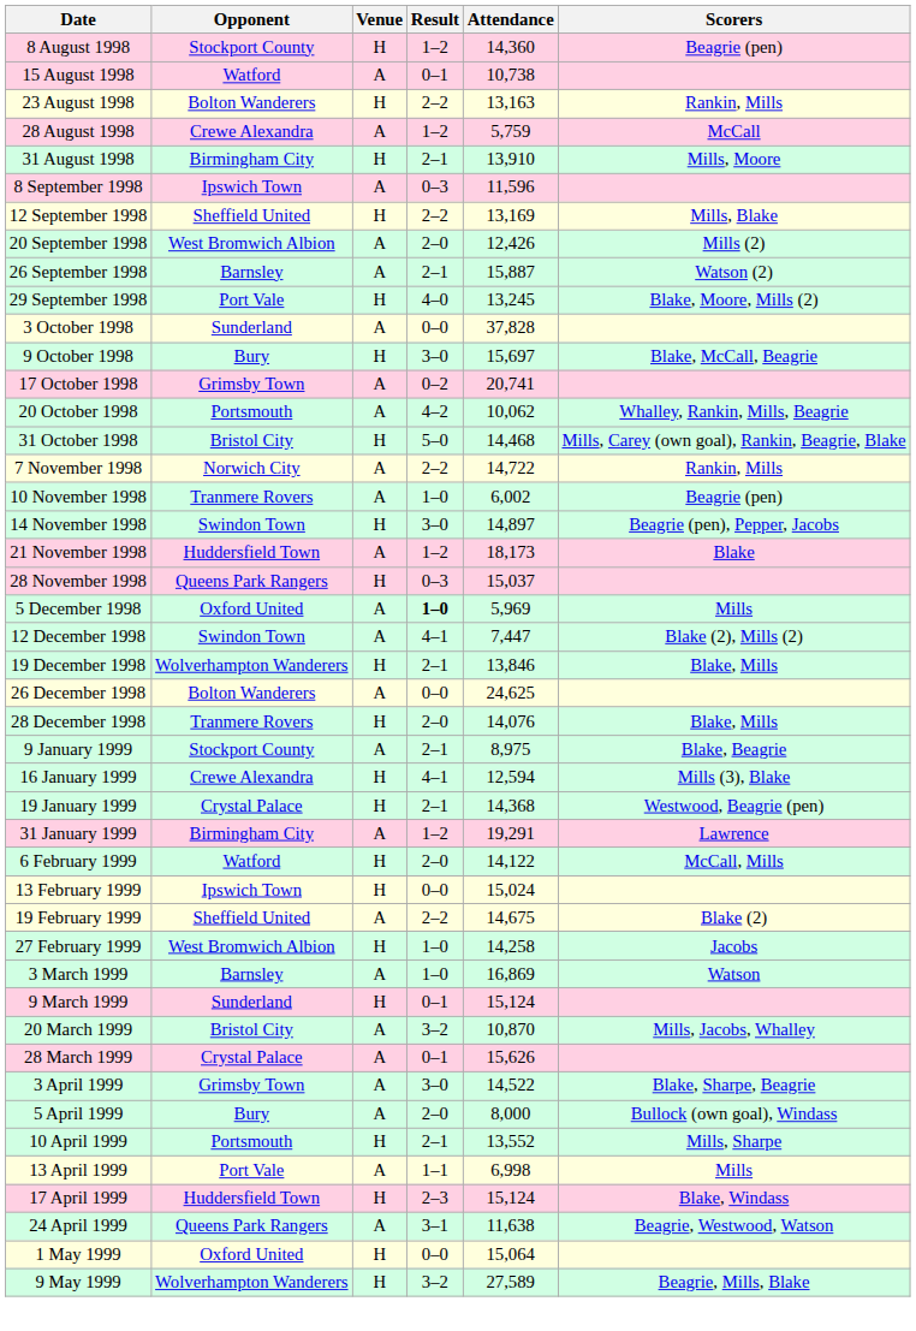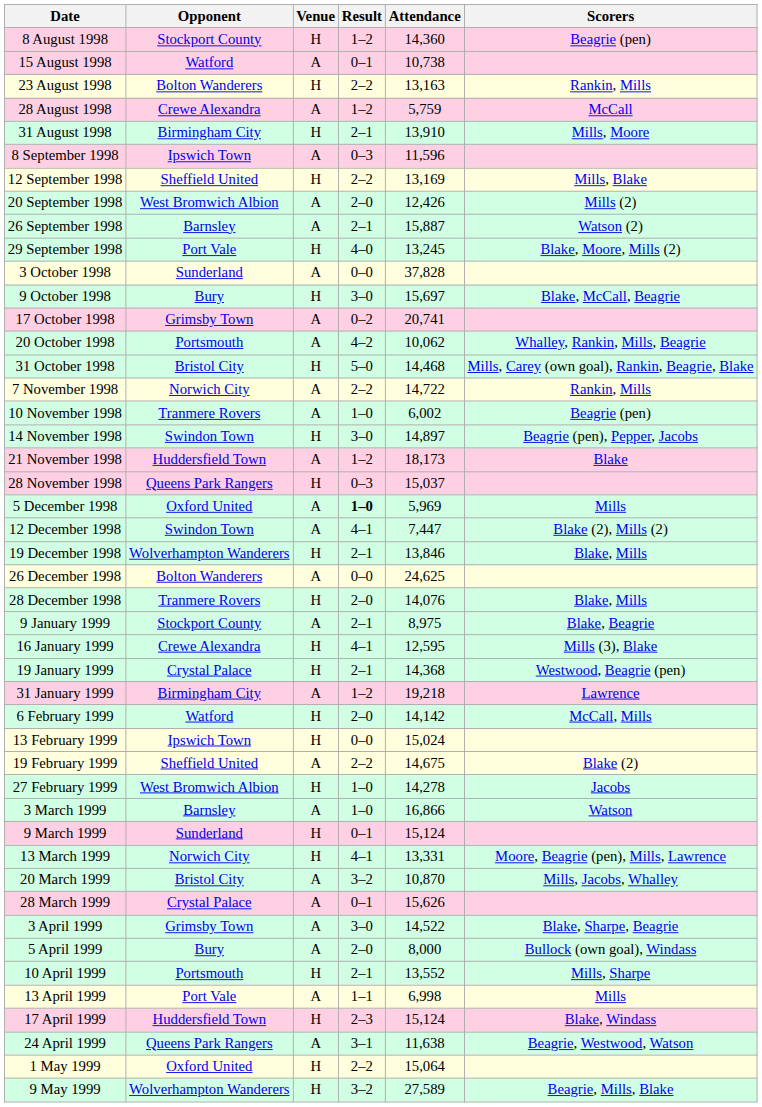 <table class="wikitable sortable" style="font-size:100%; text-align:center">
 <tr>
 <th>Date</th>
 <th>Opponent</th>
 <th>Venue</th>
 <th>Result</th>
 <th>Attendance</th>
 <th>Scorers</th>
 </tr>
 <tr style="background-color: #ffd0e3;">
 <td>8 August 1998</td>
 <td><a href='#'>Stockport County</a></td>
 <td>H</td>
 <td>1–2</td>
 <td>14,360</td>
 <td><a href='#'>Beagrie</a> (pen)</td>
 </tr>
 <tr style="background-color: #ffd0e3;">
 <td>15 August 1998</td>
 <td><a href='#'>Watford</a></td>
 <td>A</td>
 <td>0–1</td>
 <td>10,738</td>
 <td></td>
 </tr>
 <tr style="background-color: #ffffdd;">
 <td>23 August 1998</td>
 <td><a href='#'>Bolton Wanderers</a></td>
 <td>H</td>
 <td>2–2</td>
 <td>13,163</td>
 <td><a href='#'>Rankin</a>, <a href='#'>Mills</a></td>
 </tr>
 <tr style="background-color: #ffd0e3;">
 <td>28 August 1998</td>
 <td><a href='#'>Crewe Alexandra</a></td>
 <td>A</td>
 <td>1–2</td>
 <td>5,759</td>
 <td><a href='#'>McCall</a></td>
 </tr>
 <tr style="background-color: #d0ffe3;">
 <td>31 August 1998</td>
 <td><a href='#'>Birmingham City</a></td>
 <td>H</td>
 <td>2–1</td>
 <td>13,910</td>
 <td><a href='#'>Mills</a>, <a href='#'>Moore</a></td>
 </tr>
 <tr style="background-color: #ffd0e3;">
 <td>8 September 1998</td>
 <td><a href='#'>Ipswich Town</a></td>
 <td>A</td>
 <td>0–3</td>
 <td>11,596</td>
 <td></td>
 </tr>
 <tr style="background-color: #ffffdd;">
 <td>12 September 1998</td>
 <td><a href='#'>Sheffield United</a></td>
 <td>H</td>
 <td>2–2</td>
 <td>13,169</td>
 <td><a href='#'>Mills</a>, <a href='#'>Blake</a></td>
 </tr>
 <tr style="background-color: #d0ffe3;">
 <td>20 September 1998</td>
 <td><a href='#'>West Bromwich Albion</a></td>
 <td>A</td>
 <td>2–0</td>
 <td>12,426</td>
 <td><a href='#'>Mills</a> (2)</td>
 </tr>
 <tr style="background-color: #d0ffe3;">
 <td>26 September 1998</td>
 <td><a href='#'>Barnsley</a></td>
 <td>A</td>
 <td>2–1</td>
 <td>15,887</td>
 <td><a href='#'>Watson</a> (2)</td>
 </tr>
 <tr style="background-color: #d0ffe3;">
 <td>29 September 1998</td>
 <td><a href='#'>Port Vale</a></td>
 <td>H</td>
 <td>4–0</td>
 <td>13,245</td>
 <td><a href='#'>Blake</a>, <a href='#'>Moore</a>, <a href='#'>Mills</a> (2)</td>
 </tr>
 <tr style="background-color: #ffffdd;">
 <td>3 October 1998</td>
 <td><a href='#'>Sunderland</a></td>
 <td>A</td>
 <td>0–0</td>
 <td>37,828</td>
 <td></td>
 </tr>
 <tr style="background-color: #d0ffe3;">
 <td>9 October 1998</td>
 <td><a href='#'>Bury</a></td>
 <td>H</td>
 <td>3–0</td>
 <td>15,697</td>
 <td><a href='#'>Blake</a>, <a href='#'>McCall</a>, <a href='#'>Beagrie</a></td>
 </tr>
 <tr style="background-color: #ffd0e3;">
 <td>17 October 1998</td>
 <td><a href='#'>Grimsby Town</a></td>
 <td>A</td>
 <td>0–2</td>
 <td>20,741</td>
 <td></td>
 </tr>
 <tr style="background-color: #d0ffe3;">
 <td>20 October 1998</td>
 <td><a href='#'>Portsmouth</a></td>
 <td>A</td>
 <td>4–2</td>
 <td>10,062</td>
 <td><a href='#'>Whalley</a>, <a href='#'>Rankin</a>, <a href='#'>Mills</a>, <a href='#'>Beagrie</a></td>
 </tr>
 <tr style="background-color: #d0ffe3;">
 <td>31 October 1998</td>
 <td><a href='#'>Bristol City</a></td>
 <td>H</td>
 <td>5–0</td>
 <td>14,468</td>
 <td><a href='#'>Mills</a>, <a href='#'>Carey</a> (own goal), <a href='#'>Rankin</a>, <a href='#'>Beagrie</a>, <a href='#'>Blake</a></td>
 </tr>
 <tr style="background-color: #ffffdd;">
 <td>7 November 1998</td>
 <td><a href='#'>Norwich City</a></td>
 <td>A</td>
 <td>2–2</td>
 <td>14,722</td>
 <td><a href='#'>Rankin</a>, <a href='#'>Mills</a></td>
 </tr>
 <tr style="background-color: #d0ffe3;">
 <td>10 November 1998</td>
 <td><a href='#'>Tranmere Rovers</a></td>
 <td>A</td>
 <td>1–0</td>
 <td>6,002</td>
 <td><a href='#'>Beagrie</a> (pen)</td>
 </tr>
 <tr style="background-color: #d0ffe3;">
 <td>14 November 1998</td>
 <td><a href='#'>Swindon Town</a></td>
 <td>H</td>
 <td>3–0</td>
 <td>14,897</td>
 <td><a href='#'>Beagrie</a> (pen), <a href='#'>Pepper</a>, <a href='#'>Jacobs</a></td>
 </tr>
 <tr style="background-color: #ffd0e3;">
 <td>21 November 1998</td>
 <td><a href='#'>Huddersfield Town</a></td>
 <td>A</td>
 <td>1–2</td>
 <td>18,173</td>
 <td><a href='#'>Blake</a></td>
 </tr>
 <tr style="background-color: #ffd0e3;">
 <td>28 November 1998</td>
 <td><a href='#'>Queens Park Rangers</a></td>
 <td>H</td>
 <td>0–3</td>
 <td>15,037</td>
 <td></td>
 </tr>
 <tr style="background-color: #d0ffe3;">
 <td>5 December 1998</td>
 <td><a href='#'>Oxford United</a></td>
 <td>A</td>
 <td><strong>1–0</strong></td>
 <td>5,969</td>
 <td><a href='#'>Mills</a></td>
 </tr>
 <tr style="background-color: #d0ffe3;">
 <td>12 December 1998</td>
 <td><a href='#'>Swindon Town</a></td>
 <td>A</td>
 <td>4–1</td>
 <td>7,447</td>
 <td><a href='#'>Blake</a> (2), <a href='#'>Mills</a> (2)</td>
 </tr>
 <tr style="background-color: #d0ffe3;">
 <td>19 December 1998</td>
 <td><a href='#'>Wolverhampton Wanderers</a></td>
 <td>H</td>
 <td>2–1</td>
 <td>13,846</td>
 <td><a href='#'>Blake</a>, <a href='#'>Mills</a></td>
 </tr>
 <tr style="background-color: #ffffdd;">
 <td>26 December 1998</td>
 <td><a href='#'>Bolton Wanderers</a></td>
 <td>A</td>
 <td>0–0</td>
 <td>24,625</td>
 <td></td>
 </tr>
 <tr style="background-color: #d0ffe3;">
 <td>28 December 1998</td>
 <td><a href='#'>Tranmere Rovers</a></td>
 <td>H</td>
 <td>2–0</td>
 <td>14,076</td>
 <td><a href='#'>Blake</a>, <a href='#'>Mills</a></td>
 </tr>
 <tr style="background-color: #d0ffe3;">
 <td>9 January 1999</td>
 <td><a href='#'>Stockport County</a></td>
 <td>A</td>
 <td>2–1</td>
 <td>8,975</td>
 <td><a href='#'>Blake</a>, <a href='#'>Beagrie</a></td>
 </tr>
 <tr style="background-color: #d0ffe3;">
 <td>16 January 1999</td>
 <td><a href='#'>Crewe Alexandra</a></td>
 <td>H</td>
 <td>4–1</td>
-<td>12,594</td>
+<td>12,595</td>
 <td><a href='#'>Mills</a> (3), <a href='#'>Blake</a></td>
 </tr>
 <tr style="background-color: #d0ffe3;">
 <td>19 January 1999</td>
 <td><a href='#'>Crystal Palace</a></td>
 <td>H</td>
 <td>2–1</td>
 <td>14,368</td>
 <td><a href='#'>Westwood</a>, <a href='#'>Beagrie</a> (pen)</td>
 </tr>
 <tr style="background-color: #ffd0e3;">
 <td>31 January 1999</td>
 <td><a href='#'>Birmingham City</a></td>
 <td>A</td>
 <td>1–2</td>
-<td>19,291</td>
+<td>19,218</td>
 <td><a href='#'>Lawrence</a></td>
 </tr>
 <tr style="background-color: #d0ffe3;">
 <td>6 February 1999</td>
 <td><a href='#'>Watford</a></td>
 <td>H</td>
 <td>2–0</td>
-<td>14,122</td>
+<td>14,142</td>
 <td><a href='#'>McCall</a>, <a href='#'>Mills</a></td>
 </tr>
 <tr style="background-color: #ffffdd;">
 <td>13 February 1999</td>
 <td><a href='#'>Ipswich Town</a></td>
 <td>H</td>
 <td>0–0</td>
 <td>15,024</td>
 <td></td>
 </tr>
 <tr style="background-color: #ffffdd;">
 <td>19 February 1999</td>
 <td><a href='#'>Sheffield United</a></td>
 <td>A</td>
 <td>2–2</td>
 <td>14,675</td>
 <td><a href='#'>Blake</a> (2)</td>
 </tr>
 <tr style="background-color: #d0ffe3;">
 <td>27 February 1999</td>
 <td><a href='#'>West Bromwich Albion</a></td>
 <td>H</td>
 <td>1–0</td>
-<td>14,258</td>
+<td>14,278</td>
 <td><a href='#'>Jacobs</a></td>
 </tr>
 <tr style="background-color: #d0ffe3;">
 <td>3 March 1999</td>
 <td><a href='#'>Barnsley</a></td>
 <td>A</td>
 <td>1–0</td>
-<td>16,869</td>
+<td>16,866</td>
 <td><a href='#'>Watson</a></td>
 </tr>
 <tr style="background-color: #ffd0e3;">
 <td>9 March 1999</td>
 <td><a href='#'>Sunderland</a></td>
 <td>H</td>
 <td>0–1</td>
 <td>15,124</td>
 <td></td>
+</tr>
+<tr style="background-color: #d0ffe3;">
+<td>13 March 1999</td>
+<td><a href='#'>Norwich City</a></td>
+<td>H</td>
+<td>4–1</td>
+<td>13,331</td>
+<td><a href='#'>Moore</a>, <a href='#'>Beagrie</a> (pen), <a href='#'>Mills</a>, <a href='#'>Lawrence</a></td>
 </tr>
 <tr style="background-color: #d0ffe3;">
 <td>20 March 1999</td>
 <td><a href='#'>Bristol City</a></td>
 <td>A</td>
 <td>3–2</td>
 <td>10,870</td>
 <td><a href='#'>Mills</a>, <a href='#'>Jacobs</a>, <a href='#'>Whalley</a></td>
 </tr>
 <tr style="background-color: #ffd0e3;">
 <td>28 March 1999</td>
 <td><a href='#'>Crystal Palace</a></td>
 <td>A</td>
 <td>0–1</td>
 <td>15,626</td>
 <td></td>
 </tr>
 <tr style="background-color: #d0ffe3;">
 <td>3 April 1999</td>
 <td><a href='#'>Grimsby Town</a></td>
 <td>A</td>
 <td>3–0</td>
 <td>14,522</td>
 <td><a href='#'>Blake</a>, <a href='#'>Sharpe</a>, <a href='#'>Beagrie</a></td>
 </tr>
 <tr style="background-color: #d0ffe3;">
 <td>5 April 1999</td>
 <td><a href='#'>Bury</a></td>
 <td>A</td>
 <td>2–0</td>
 <td>8,000</td>
 <td><a href='#'>Bullock</a> (own goal), <a href='#'>Windass</a></td>
 </tr>
 <tr style="background-color: #d0ffe3;">
 <td>10 April 1999</td>
 <td><a href='#'>Portsmouth</a></td>
 <td>H</td>
 <td>2–1</td>
 <td>13,552</td>
 <td><a href='#'>Mills</a>, <a href='#'>Sharpe</a></td>
 </tr>
 <tr style="background-color: #ffffdd;">
 <td>13 April 1999</td>
 <td><a href='#'>Port Vale</a></td>
 <td>A</td>
 <td>1–1</td>
 <td>6,998</td>
 <td><a href='#'>Mills</a></td>
 </tr>
 <tr style="background-color: #ffd0e3;">
 <td>17 April 1999</td>
 <td><a href='#'>Huddersfield Town</a></td>
 <td>H</td>
 <td>2–3</td>
 <td>15,124</td>
 <td><a href='#'>Blake</a>, <a href='#'>Windass</a></td>
 </tr>
 <tr style="background-color: #d0ffe3;">
 <td>24 April 1999</td>
 <td><a href='#'>Queens Park Rangers</a></td>
 <td>A</td>
 <td>3–1</td>
 <td>11,638</td>
 <td><a href='#'>Beagrie</a>, <a href='#'>Westwood</a>, <a href='#'>Watson</a></td>
 </tr>
 <tr style="background-color: #ffffdd;">
 <td>1 May 1999</td>
 <td><a href='#'>Oxford United</a></td>
 <td>H</td>
-<td>0–0</td>
+<td>2–2</td>
 <td>15,064</td>
 <td></td>
 </tr>
 <tr style="background-color: #d0ffe3;">
 <td>9 May 1999</td>
 <td><a href='#'>Wolverhampton Wanderers</a></td>
 <td>H</td>
 <td>3–2</td>
 <td>27,589</td>
 <td><a href='#'>Beagrie</a>, <a href='#'>Mills</a>, <a href='#'>Blake</a></td>
 </tr>
 </table>
